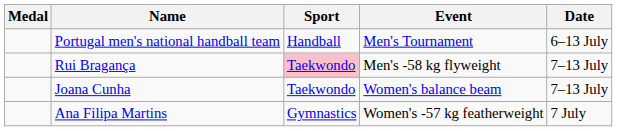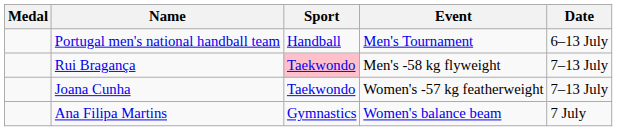 <table class="wikitable sortable" style="font-size: 95%;">
 <tr>
 <th>Medal</th>
 <th>Name</th>
 <th>Sport</th>
 <th>Event</th>
 <th>Date</th>
 </tr>
 <tr>
 <td></td>
 <td><a href='#'>Portugal men's national handball team</a></td>
 <td><a href='#'>Handball</a></td>
 <td><a href='#'>Men's Tournament</a></td>
 <td>6–13 July</td>
 </tr>
 <tr>
 <td></td>
 <td><a href='#'>Rui Bragança</a></td>
 <td style="background: pink;"><a href='#'>Taekwondo</a></td>
 <td>Men's -58 kg flyweight</td>
 <td>7–13 July</td>
 </tr>
 <tr>
 <td></td>
 <td><a href='#'>Joana Cunha</a></td>
 <td><a href='#'>Taekwondo</a></td>
-<td><a href='#'>Women's balance beam</a></td>
+<td>Women's -57 kg featherweight</td>
 <td>7–13 July</td>
 </tr>
 <tr>
 <td></td>
 <td><a href='#'>Ana Filipa Martins</a></td>
 <td><a href='#'>Gymnastics</a></td>
-<td>Women's -57 kg featherweight</td>
+<td><a href='#'>Women's balance beam</a></td>
 <td>7 July</td>
 </tr>
 </table>
